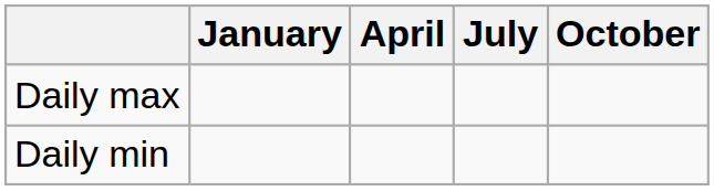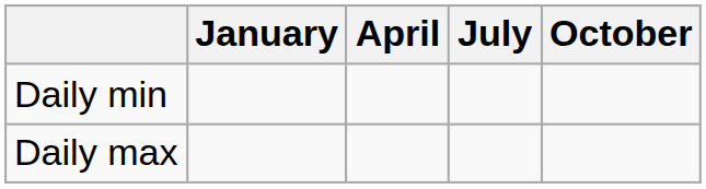 <table class=wikitable>
 <tr>
 <th> </th>
 <th>January</th>
 <th>April</th>
 <th>July</th>
 <th>October</th>
 </tr>
 <tr>
+<td>Daily min</td>
+<td></td>
+<td></td>
+<td></td>
+<td></td>
+</tr>
+<tr>
 <td>Daily max</td>
 <td></td>
 <td></td>
 <td></td>
 <td></td>
 </tr>
-<tr>
-<td>Daily min</td>
-<td></td>
-<td></td>
-<td></td>
-<td></td>
-</tr>
 </table>
